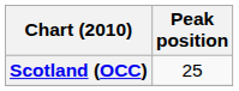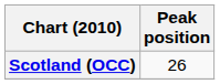 <table class="wikitable sortable plainrowheaders" style="text-align:center">
 <tr>
 <th scope="col">Chart (2010)</th>
 <th scope="col">Peak<br>position</th>
 </tr>
 <tr>
 <th scope="row"><a href='#'>Scotland</a> (<a href='#'>OCC</a>)</th>
-<td>25</td>
+<td>26</td>
 </tr>
 <tr>
 </tr>
 </table>
